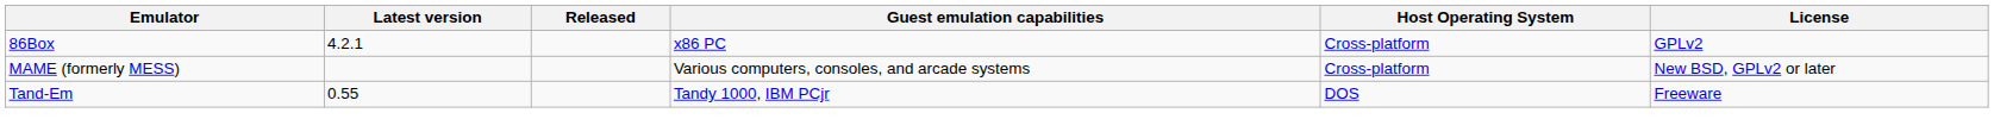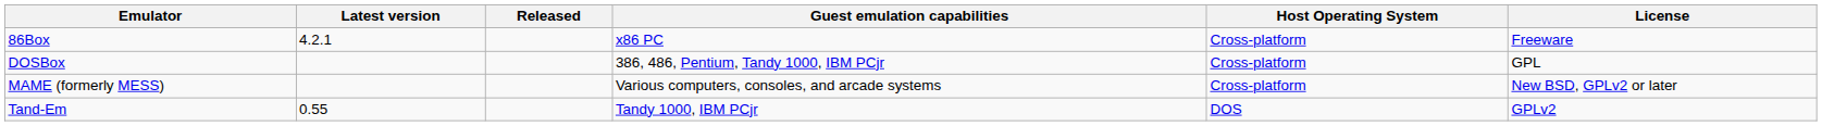 <table class="wikitable sortable" style="width:100%">
 <tr>
 <th>Emulator</th>
 <th>Latest version</th>
 <th>Released</th>
 <th>Guest emulation capabilities</th>
 <th>Host Operating System</th>
 <th>License</th>
 </tr>
 <tr>
 <td><a href='#'>86Box</a></td>
 <td>4.2.1</td>
 <td></td>
 <td><a href='#'>x86 PC</a></td>
 <td><a href='#'>Cross-platform</a></td>
-<td><a href='#'>GPLv2</a></td>
+<td><a href='#'>Freeware</a></td>
+</tr>
+<tr>
+<td><a href='#'>DOSBox</a></td>
+<td></td>
+<td></td>
+<td>386, 486, <a href='#'>Pentium</a>, <a href='#'>Tandy 1000</a>, <a href='#'>IBM PCjr</a></td>
+<td><a href='#'>Cross-platform</a></td>
+<td>GPL</td>
 </tr>
 <tr>
 <td><a href='#'>MAME</a> (formerly <a href='#'>MESS</a>)</td>
 <td></td>
 <td></td>
 <td>Various computers, consoles, and arcade systems</td>
 <td><a href='#'>Cross-platform</a></td>
 <td><a href='#'>New BSD</a>, <a href='#'>GPLv2</a> or later</td>
 </tr>
 <tr>
 <td><a href='#'>Tand-Em</a></td>
 <td>0.55</td>
 <td></td>
 <td><a href='#'>Tandy 1000</a>, <a href='#'>IBM PCjr</a></td>
 <td><a href='#'>DOS</a></td>
-<td><a href='#'>Freeware</a></td>
+<td><a href='#'>GPLv2</a></td>
 </tr>
 </table>
